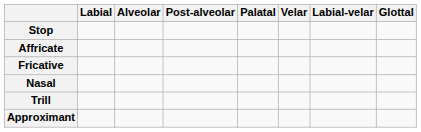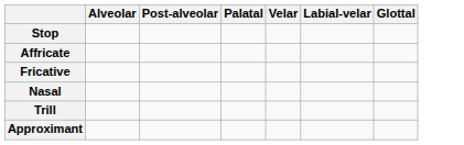 <table class="wikitable">
 <tr>
 <th></th>
-<th>Labial</th>
 <th>Alveolar</th>
 <th>Post-alveolar</th>
 <th>Palatal</th>
 <th>Velar</th>
 <th>Labial-velar</th>
 <th>Glottal</th>
 </tr>
 <tr>
 <th>Stop</th>
-<td>   </td>
 <td>    </td>
 <td></td>
 <td></td>
 <td>    </td>
 <td> </td>
 <td></td>
 </tr>
 <tr>
 <th>Affricate</th>
-<td></td>
 <td> </td>
 <td> </td>
 <td></td>
 <td></td>
 <td></td>
 <td></td>
 </tr>
 <tr>
 <th>Fricative</th>
-<td> </td>
 <td>  </td>
 <td>    </td>
 <td></td>
 <td></td>
 <td></td>
 <td></td>
 </tr>
 <tr>
 <th>Nasal</th>
-<td> </td>
 <td></td>
 <td></td>
 <td></td>
 <td></td>
 <td></td>
 <td></td>
 </tr>
 <tr>
 <th>Trill</th>
 <td></td>
 <td></td>
 <td></td>
 <td></td>
 <td></td>
 <td></td>
-<td></td>
 </tr>
 <tr>
 <th>Approximant</th>
-<td></td>
 <td>  </td>
 <td></td>
 <td></td>
 <td></td>
 <td></td>
 <td></td>
 </tr>
 </table>
